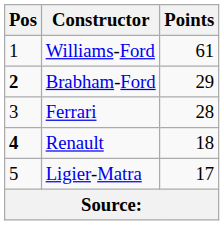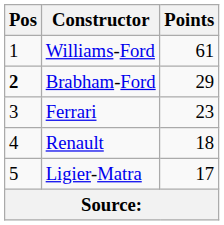 <table class="wikitable" style="font-size: 95%;">
 <tr>
 <th>Pos</th>
 <th>Constructor</th>
 <th>Points</th>
 </tr>
 <tr>
 <td>1</td>
 <td> <a href='#'>Williams</a>-<a href='#'>Ford</a></td>
 <td style="text-align: right">61</td>
 </tr>
 <tr>
 <td><strong>2</strong></td>
 <td> <a href='#'>Brabham</a>-<a href='#'>Ford</a></td>
 <td style="text-align: right">29</td>
 </tr>
 <tr>
 <td>3</td>
 <td> <a href='#'>Ferrari</a></td>
-<td style="text-align: right">28</td>
+<td style="text-align: right">23</td>
 </tr>
 <tr>
-<td><strong>4</strong></td>
+<td>4</td>
 <td> <a href='#'>Renault</a></td>
 <td style="text-align: right">18</td>
 </tr>
 <tr>
 <td>5</td>
 <td> <a href='#'>Ligier</a>-<a href='#'>Matra</a></td>
 <td style="text-align: right">17</td>
 </tr>
 <tr>
 <th colspan=4>Source: </th>
 </tr>
 </table>
